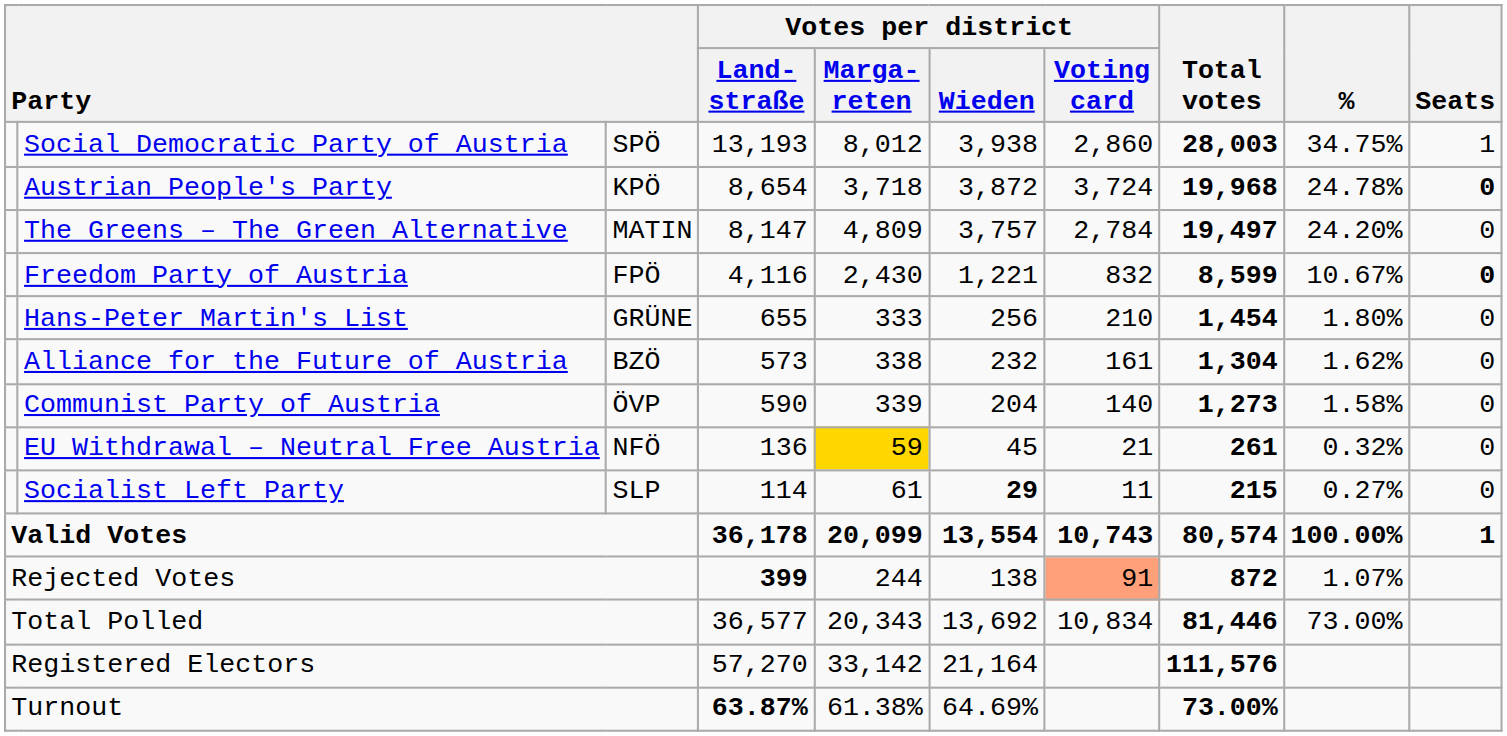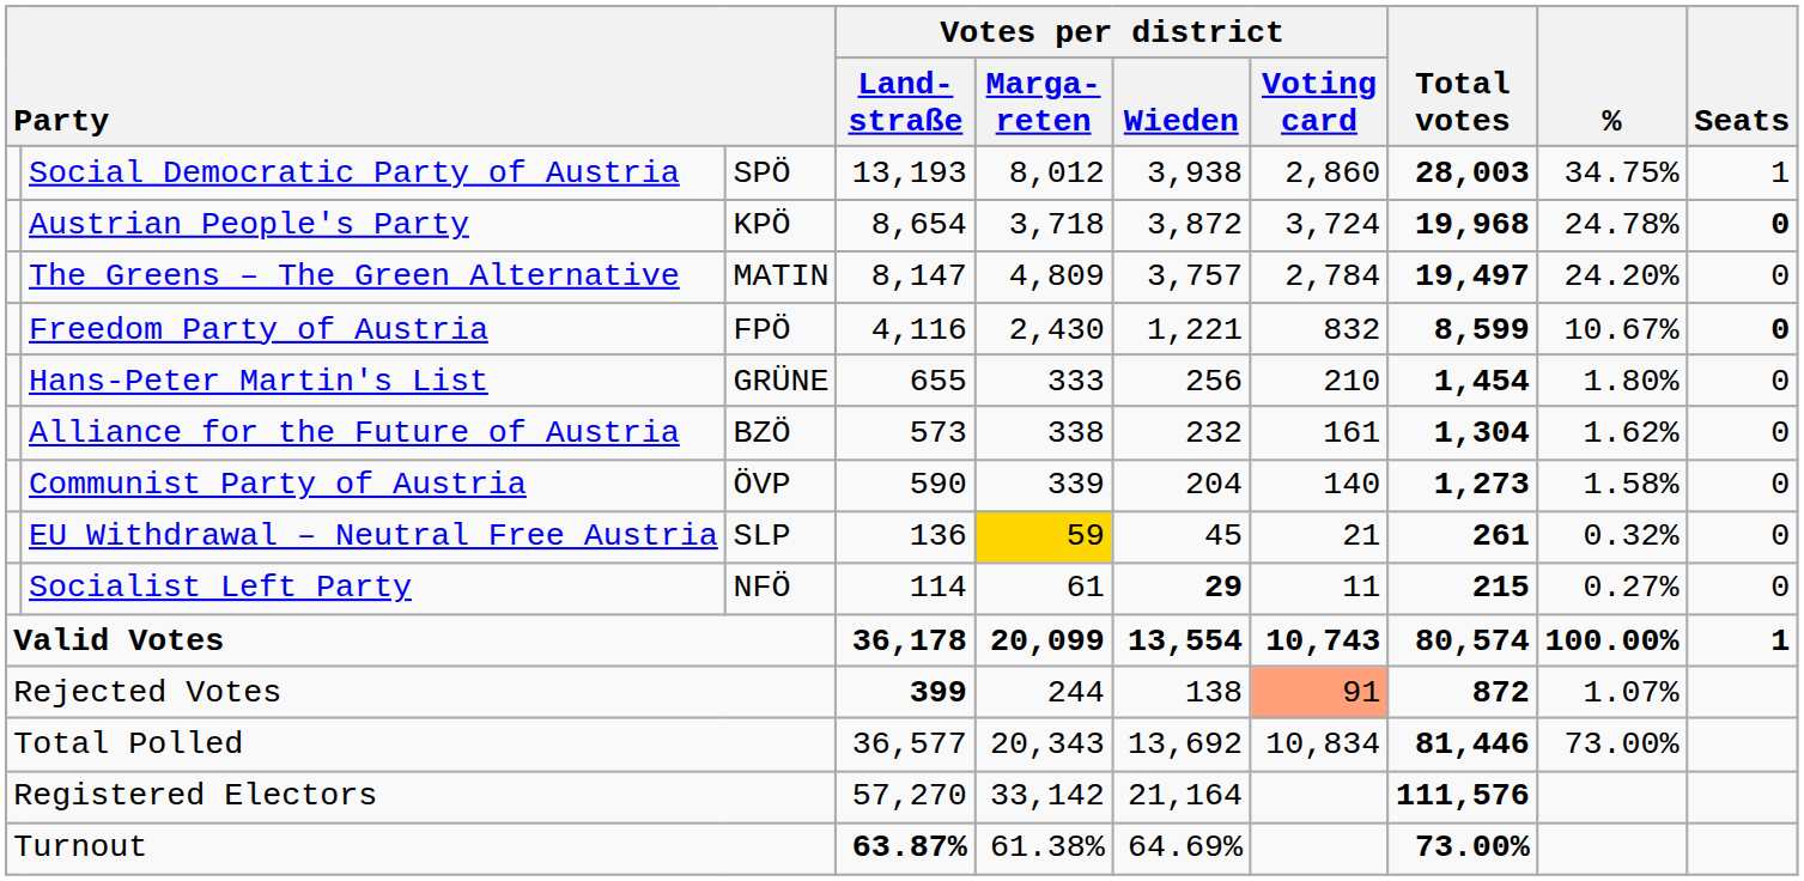 <table class="wikitable" border="1" style="text-align:right;">
 <tr>
 <th style="text-align:left;" valign=bottom rowspan=2 colspan=3>Party</th>
 <th colspan=4>Votes per district</th>
 <th align=center valign=bottom rowspan=2 width="50">Total<br>votes</th>
 <th align=center valign=bottom rowspan=2 width="50">%</th>
 <th align=center valign=bottom rowspan=2>Seats</th>
 </tr>
 <tr>
 <th align=center valign=bottom width="50"><a href='#'>Land-<br>straße</a></th>
 <th align=center valign=bottom width="50"><a href='#'>Marga-<br>reten</a></th>
 <th align=center valign=bottom width="50"><a href='#'>Wieden</a></th>
 <th align=center valign=bottom width="50"><a href='#'>Voting<br>card</a></th>
 </tr>
 <tr>
 <td></td>
 <td align=left><a href='#'>Social Democratic Party of Austria</a></td>
 <td align=left>SPÖ</td>
 <td>13,193</td>
 <td>8,012</td>
 <td>3,938</td>
 <td>2,860</td>
 <td><strong>28,003</strong></td>
 <td>34.75%</td>
 <td>1</td>
 </tr>
 <tr>
 <td></td>
 <td align=left><a href='#'>Austrian People's Party</a></td>
 <td align=left>KPÖ</td>
 <td>8,654</td>
 <td>3,718</td>
 <td>3,872</td>
 <td>3,724</td>
 <td><strong>19,968</strong></td>
 <td>24.78%</td>
 <td><strong>0</strong></td>
 </tr>
 <tr>
 <td></td>
 <td align=left style="white-space: nowrap;"><a href='#'>The Greens – The Green Alternative</a></td>
 <td align=left>MATIN</td>
 <td>8,147</td>
 <td>4,809</td>
 <td>3,757</td>
 <td>2,784</td>
 <td><strong>19,497</strong></td>
 <td>24.20%</td>
 <td>0</td>
 </tr>
 <tr>
 <td></td>
 <td align=left><a href='#'>Freedom Party of Austria</a></td>
 <td align=left>FPÖ</td>
 <td>4,116</td>
 <td>2,430</td>
 <td>1,221</td>
 <td>832</td>
 <td><strong>8,599</strong></td>
 <td>10.67%</td>
 <td><strong>0</strong></td>
 </tr>
 <tr>
 <td></td>
 <td align=left><a href='#'>Hans-Peter Martin's List</a></td>
 <td align=left>GRÜNE</td>
 <td>655</td>
 <td>333</td>
 <td>256</td>
 <td>210</td>
 <td><strong>1,454</strong></td>
 <td>1.80%</td>
 <td>0</td>
 </tr>
 <tr>
 <td></td>
 <td align=left><a href='#'>Alliance for the Future of Austria</a></td>
 <td align=left>BZÖ</td>
 <td>573</td>
 <td>338</td>
 <td>232</td>
 <td>161</td>
 <td><strong>1,304</strong></td>
 <td>1.62%</td>
 <td>0</td>
 </tr>
 <tr>
 <td></td>
 <td align=left><a href='#'>Communist Party of Austria</a></td>
 <td align=left>ÖVP</td>
 <td>590</td>
 <td>339</td>
 <td>204</td>
 <td>140</td>
 <td><strong>1,273</strong></td>
 <td>1.58%</td>
 <td>0</td>
 </tr>
 <tr>
 <td></td>
 <td align=left><a href='#'>EU Withdrawal – Neutral Free Austria</a></td>
-<td align=left>NFÖ</td>
+<td align=left>SLP</td>
 <td>136</td>
 <td style="background: gold;">59</td>
 <td>45</td>
 <td>21</td>
 <td><strong>261</strong></td>
 <td>0.32%</td>
 <td>0</td>
 </tr>
 <tr>
 <td></td>
 <td align=left><a href='#'>Socialist Left Party</a></td>
-<td align=left>SLP</td>
+<td align=left>NFÖ</td>
 <td>114</td>
 <td>61</td>
 <td><strong>29</strong></td>
 <td>11</td>
 <td><strong>215</strong></td>
 <td>0.27%</td>
 <td>0</td>
 </tr>
 <tr style="font-weight:bold">
 <td align=left colspan=3>Valid Votes</td>
 <td>36,178</td>
 <td>20,099</td>
 <td>13,554</td>
 <td>10,743</td>
 <td>80,574</td>
 <td>100.00%</td>
 <td>1</td>
 </tr>
 <tr>
 <td align=left colspan=3>Rejected Votes</td>
 <td><strong>399</strong></td>
 <td>244</td>
 <td>138</td>
 <td style="background: lightsalmon;">91</td>
 <td><strong>872</strong></td>
 <td>1.07%</td>
 <td></td>
 </tr>
 <tr>
 <td align=left colspan=3>Total Polled</td>
 <td>36,577</td>
 <td>20,343</td>
 <td>13,692</td>
 <td>10,834</td>
 <td><strong>81,446</strong></td>
 <td>73.00%</td>
 <td></td>
 </tr>
 <tr>
 <td align=left colspan=3>Registered Electors</td>
 <td>57,270</td>
 <td>33,142</td>
 <td>21,164</td>
 <td></td>
 <td><strong>111,576</strong></td>
 <td></td>
 <td></td>
 </tr>
 <tr>
 <td align=left colspan=3>Turnout</td>
 <td><strong>63.87%</strong></td>
 <td>61.38%</td>
 <td>64.69%</td>
 <td></td>
 <td><strong>73.00%</strong></td>
 <td></td>
 <td></td>
 </tr>
 </table>
